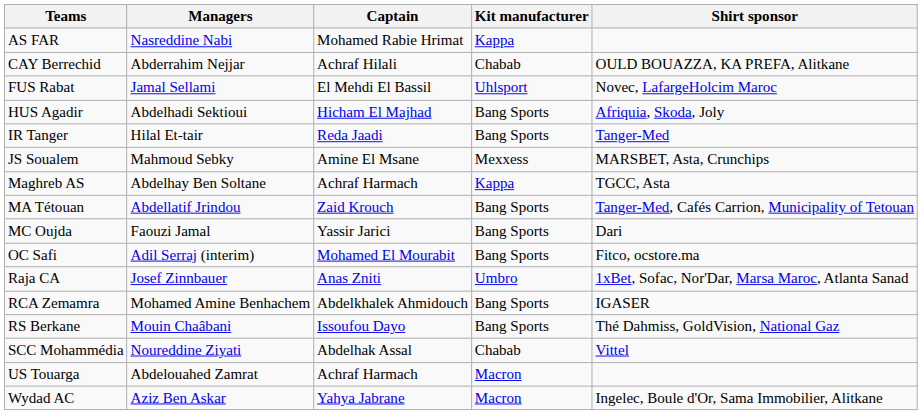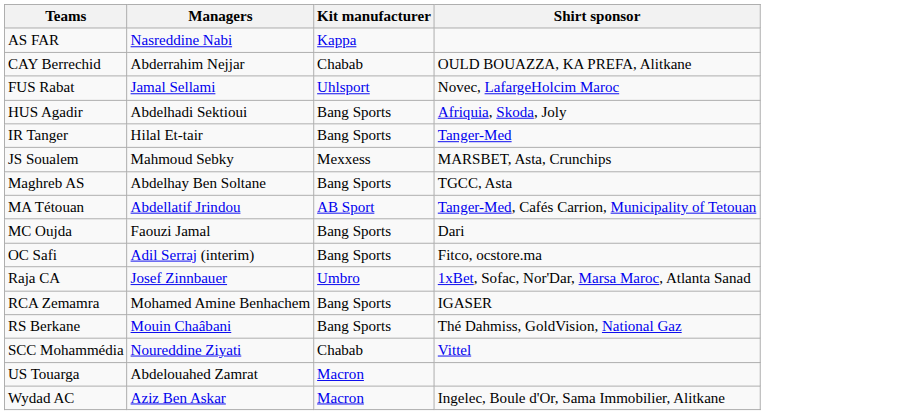 <table class="wikitable">
 <tr>
 <th>Teams</th>
 <th>Managers</th>
-<th>Captain</th>
 <th>Kit manufacturer</th>
 <th>Shirt sponsor</th>
 </tr>
 <tr>
 <td>AS FAR</td>
 <td> <a href='#'>Nasreddine Nabi</a></td>
-<td> Mohamed Rabie Hrimat</td>
 <td> <a href='#'>Kappa</a></td>
 <td></td>
 </tr>
 <tr>
 <td>CAY Berrechid</td>
 <td> Abderrahim Nejjar</td>
-<td> Achraf Hilali</td>
 <td> Chabab</td>
 <td>OULD BOUAZZA, KA PREFA, Alitkane</td>
 </tr>
 <tr>
 <td>FUS Rabat</td>
 <td> <a href='#'>Jamal Sellami</a></td>
-<td> El Mehdi El Bassil</td>
 <td> <a href='#'>Uhlsport</a></td>
 <td>Novec, <a href='#'>LafargeHolcim Maroc</a></td>
 </tr>
 <tr>
 <td>HUS Agadir</td>
 <td> Abdelhadi Sektioui</td>
-<td> <a href='#'>Hicham El Majhad</a></td>
 <td> Bang Sports</td>
 <td><a href='#'>Afriquia</a>, <a href='#'>Skoda</a>, Joly</td>
 </tr>
 <tr>
 <td>IR Tanger</td>
 <td> Hilal Et-tair</td>
-<td> <a href='#'>Reda Jaadi</a></td>
 <td> Bang Sports</td>
 <td><a href='#'>Tanger-Med</a></td>
 </tr>
 <tr>
 <td>JS Soualem</td>
 <td> Mahmoud Sebky</td>
-<td> Amine El Msane</td>
 <td> Mexxess</td>
 <td>MARSBET, Asta, Crunchips</td>
 </tr>
 <tr>
 <td>Maghreb AS</td>
 <td> Abdelhay Ben Soltane</td>
-<td> Achraf Harmach</td>
-<td> <a href='#'>Kappa</a></td>
+<td> Bang Sports</td>
 <td>TGCC, Asta</td>
 </tr>
 <tr>
 <td>MA Tétouan</td>
 <td> <a href='#'>Abdellatif Jrindou</a></td>
-<td> <a href='#'>Zaid Krouch</a></td>
-<td> Bang Sports</td>
+<td> <a href='#'>AB Sport</a></td>
 <td><a href='#'>Tanger-Med</a>, Cafés Carrion, <a href='#'>Municipality of Tetouan</a></td>
 </tr>
 <tr>
 <td>MC Oujda</td>
 <td> Faouzi Jamal</td>
-<td> Yassir Jarici</td>
 <td> Bang Sports</td>
 <td>Dari</td>
 </tr>
 <tr>
 <td>OC Safi</td>
 <td> <a href='#'>Adil Serraj</a> (interim)</td>
-<td> <a href='#'>Mohamed El Mourabit</a></td>
 <td> Bang Sports</td>
 <td>Fitco, ocstore.ma</td>
 </tr>
 <tr>
 <td>Raja CA</td>
 <td> <a href='#'>Josef Zinnbauer</a></td>
-<td> <a href='#'>Anas Zniti</a></td>
 <td> <a href='#'>Umbro</a></td>
 <td><a href='#'>1xBet</a>, Sofac, Nor'Dar, <a href='#'>Marsa Maroc</a>, Atlanta Sanad</td>
 </tr>
 <tr>
 <td>RCA Zemamra</td>
 <td> Mohamed Amine Benhachem</td>
-<td> Abdelkhalek Ahmidouch</td>
 <td> Bang Sports</td>
 <td>IGASER</td>
 </tr>
 <tr>
 <td>RS Berkane</td>
 <td> <a href='#'>Mouin Chaâbani</a></td>
-<td> <a href='#'>Issoufou Dayo</a></td>
 <td> Bang Sports</td>
 <td>Thé Dahmiss, GoldVision, <a href='#'>National Gaz</a></td>
 </tr>
 <tr>
 <td>SCC Mohammédia</td>
 <td> <a href='#'>Noureddine Ziyati</a></td>
-<td> Abdelhak Assal</td>
 <td> Chabab</td>
 <td><a href='#'>Vittel</a></td>
 </tr>
 <tr>
 <td>US Touarga</td>
 <td> Abdelouahed Zamrat</td>
-<td> Achraf Harmach</td>
 <td> <a href='#'>Macron</a></td>
 <td></td>
 </tr>
 <tr>
 <td>Wydad AC</td>
 <td> <a href='#'>Aziz Ben Askar</a></td>
-<td> <a href='#'>Yahya Jabrane</a></td>
 <td> <a href='#'>Macron</a></td>
 <td>Ingelec, Boule d'Or, Sama Immobilier, Alitkane</td>
 </tr>
 </table>
